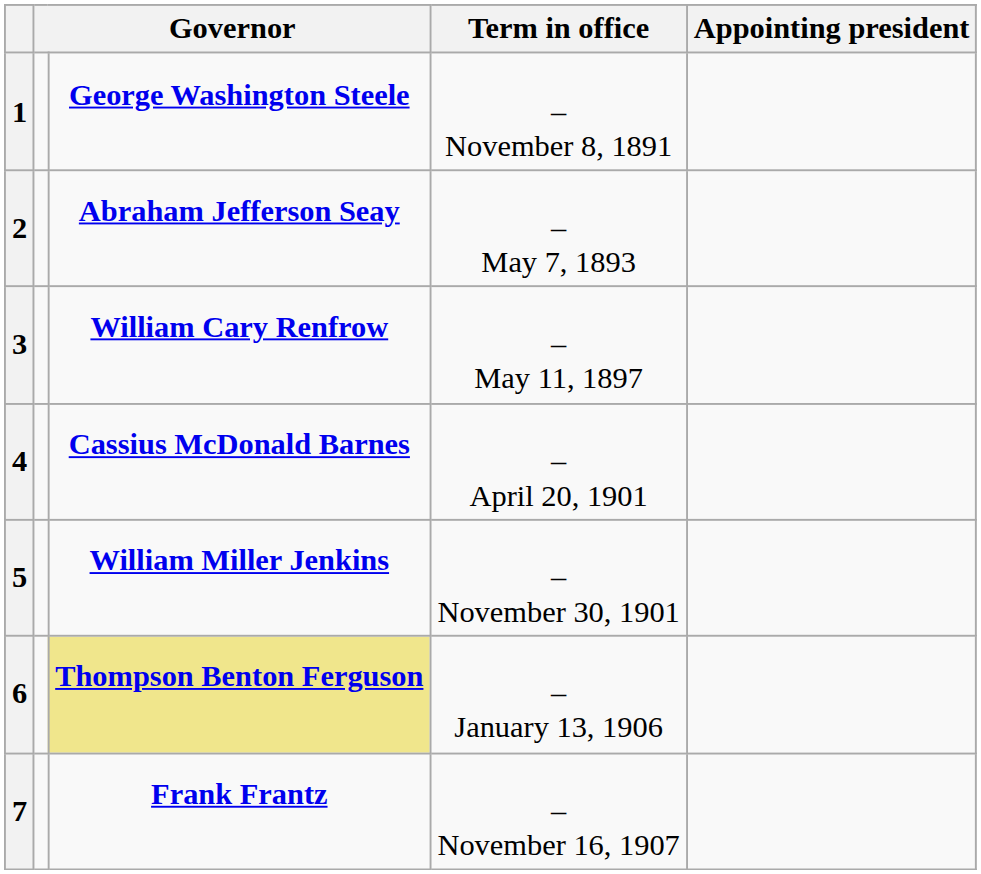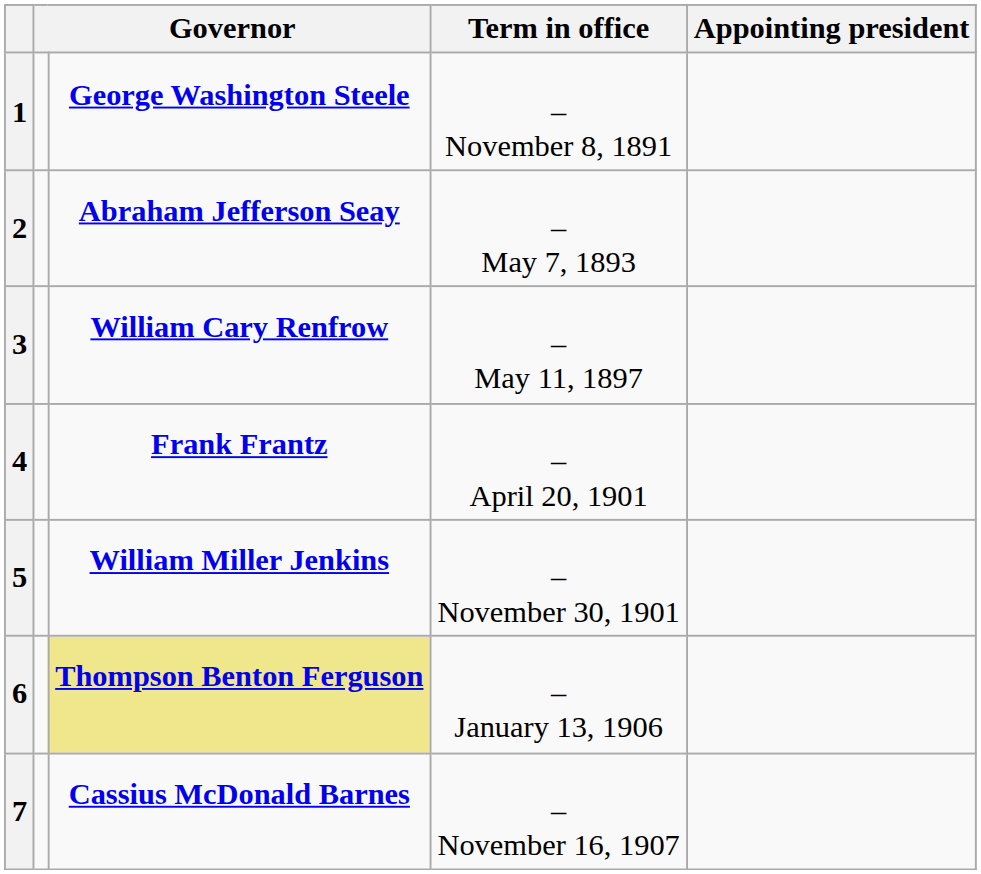 <table class="wikitable sortable" style="text-align:center;">
 <tr>
 <th scope="col" data-sort-type="number"></th>
 <th scope="colgroup" colspan="2">Governor</th>
 <th scope="col">Term in office</th>
 <th scope="col">Appointing president</th>
 </tr>
 <tr style="height:2em;">
 <th scope="row">1</th>
 <td data-sort-value="Steele, George"></td>
 <td><strong><a href='#'>George Washington Steele</a></strong><br><br></td>
 <td><br>–<br>November 8, 1891<br></td>
 <td></td>
 </tr>
 <tr style="height:2em;">
 <th scope="row">2</th>
 <td data-sort-value="Seay, Abraham"></td>
 <td><strong><a href='#'>Abraham Jefferson Seay</a></strong><br><br></td>
 <td><br>–<br>May 7, 1893<br></td>
 <td></td>
 </tr>
 <tr style="height:2em;">
 <th scope="row">3</th>
 <td data-sort-value="Renfrow, William"></td>
 <td><strong><a href='#'>William Cary Renfrow</a></strong><br><br></td>
 <td><br>–<br>May 11, 1897<br></td>
 <td></td>
 </tr>
 <tr style="height:2em;">
 <th scope="row">4</th>
 <td data-sort-value="Barnes, Cassius"></td>
-<td><strong><a href='#'>Cassius McDonald Barnes</a></strong><br><br></td>
+<td><strong><a href='#'>Frank Frantz</a></strong><br><br></td>
 <td><br>–<br>April 20, 1901<br></td>
 <td></td>
 </tr>
 <tr style="height:2em;">
 <th scope="row">5</th>
 <td data-sort-value="Jenkins, William"></td>
 <td><strong><a href='#'>William Miller Jenkins</a></strong><br><br></td>
 <td><br>–<br>November 30, 1901<br></td>
 <td></td>
 </tr>
 <tr style="height:2em;">
 <th scope="row">6</th>
 <td data-sort-value="Ferguson, Thompson"></td>
 <td style="background: khaki;"><strong><a href='#'>Thompson Benton Ferguson</a></strong><br><br></td>
 <td><br>–<br>January 13, 1906<br></td>
 <td></td>
 </tr>
 <tr style="height:2em;">
 <th scope="row">7</th>
 <td data-sort-value="Frantz, Frank"></td>
-<td><strong><a href='#'>Frank Frantz</a></strong><br><br></td>
+<td><strong><a href='#'>Cassius McDonald Barnes</a></strong><br><br></td>
 <td><br>–<br>November 16, 1907<br></td>
 <td></td>
 </tr>
 </table>
